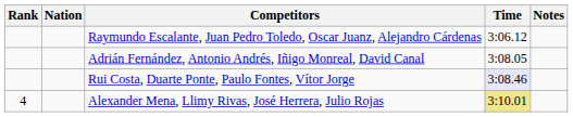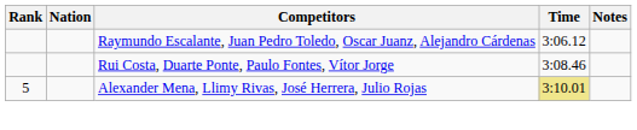 <table class="wikitable sortable" style="text-align:center; font-size:95%">
 <tr>
 <th>Rank</th>
 <th>Nation</th>
 <th>Competitors</th>
 <th>Time</th>
 <th>Notes</th>
 </tr>
 <tr>
 <td></td>
 <td align=left></td>
 <td align=left><a href='#'>Raymundo Escalante</a>, <a href='#'>Juan Pedro Toledo</a>, <a href='#'>Oscar Juanz</a>, <a href='#'>Alejandro Cárdenas</a></td>
 <td>3:06.12</td>
 <td></td>
 </tr>
 <tr>
 <td></td>
 <td align=left></td>
-<td align=left><a href='#'>Adrián Fernández</a>, <a href='#'>Antonio Andrés</a>, <a href='#'>Iñigo Monreal</a>, <a href='#'>David Canal</a></td>
-<td>3:08.05</td>
+<td align=left><a href='#'>Rui Costa</a>, <a href='#'>Duarte Ponte</a>, <a href='#'>Paulo Fontes</a>, <a href='#'>Vítor Jorge</a></td>
+<td>3:08.46</td>
 <td></td>
 </tr>
 <tr>
-<td></td>
-<td align=left></td>
-<td align=left><a href='#'>Rui Costa</a>, <a href='#'>Duarte Ponte</a>, <a href='#'>Paulo Fontes</a>, <a href='#'>Vítor Jorge</a></td>
-<td style="background: lavender;">3:08.46</td>
-<td></td>
-</tr>
-<tr>
-<td>4</td>
+<td>5</td>
 <td align=left></td>
 <td align=left><a href='#'>Alexander Mena</a>, <a href='#'>Llimy Rivas</a>, <a href='#'>José Herrera</a>, <a href='#'>Julio Rojas</a></td>
 <td style="background: khaki;">3:10.01</td>
 <td></td>
 </tr>
 </table>
